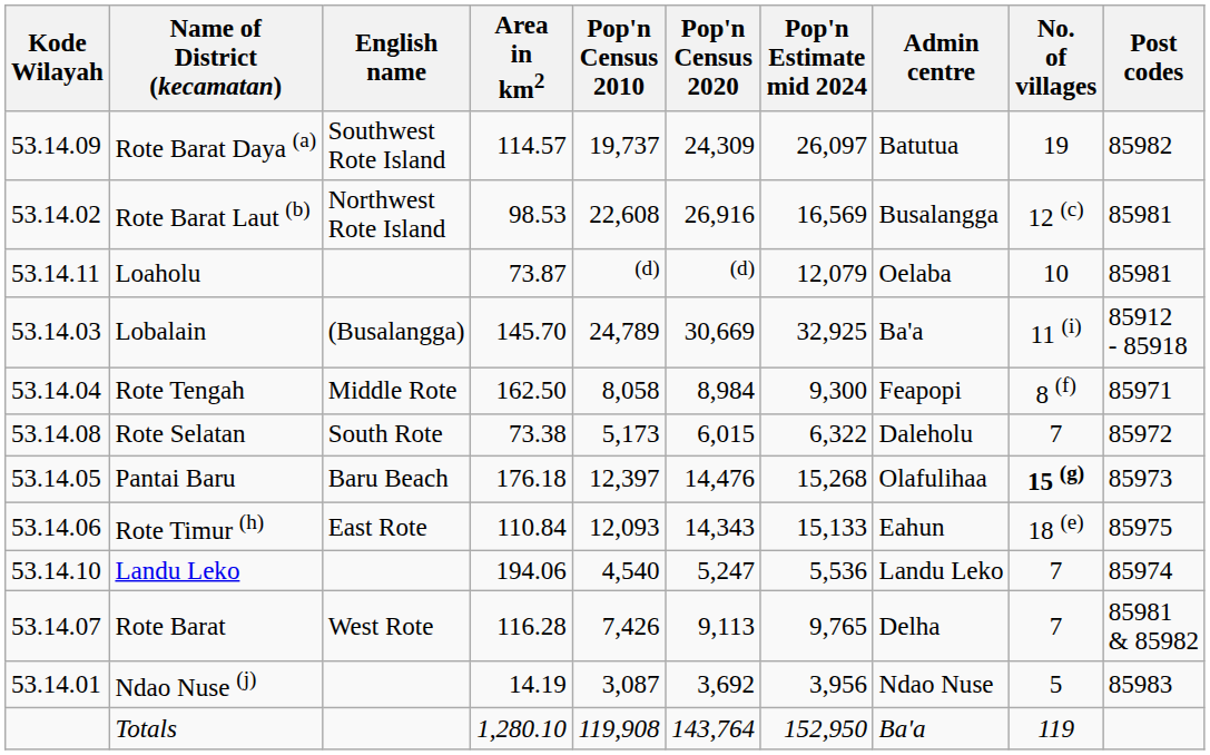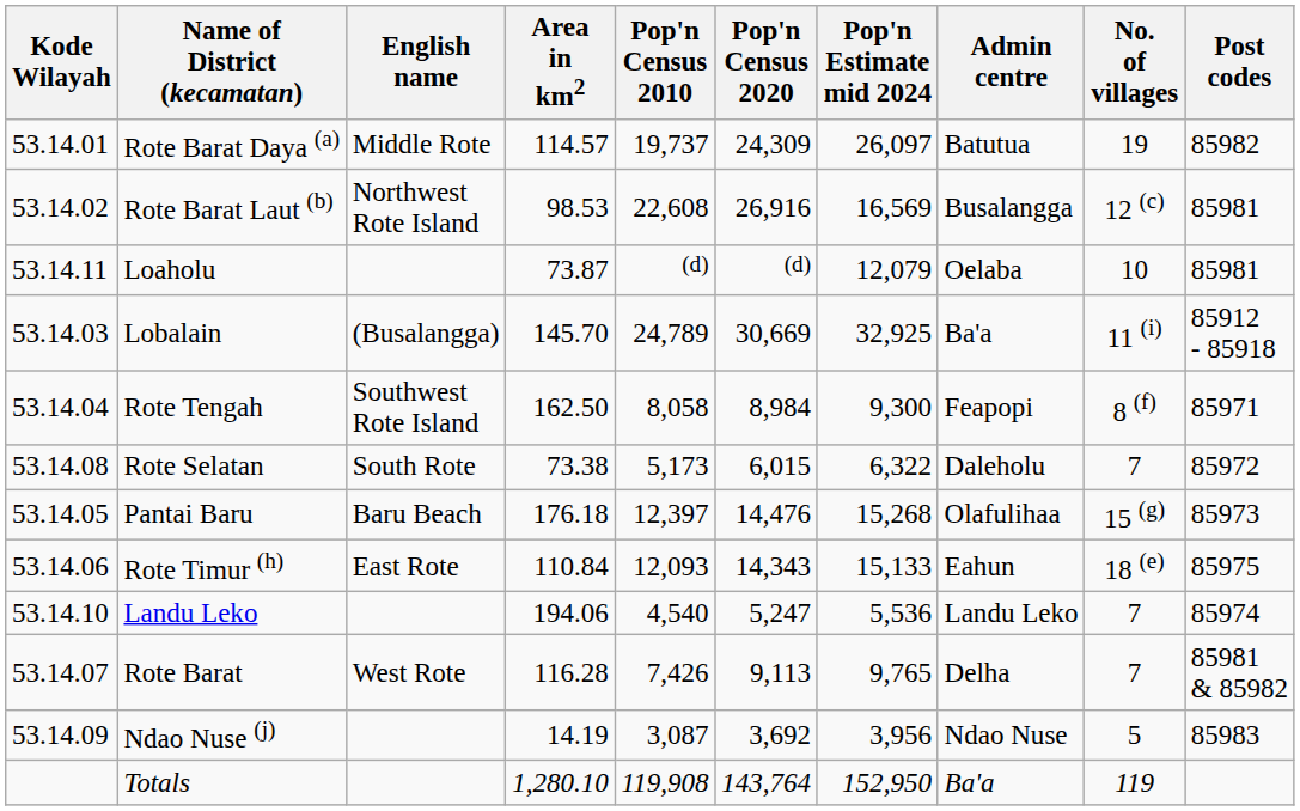 <table class="sortable wikitable">
 <tr>
 <th>Kode <br>Wilayah</th>
 <th>Name of<br>District<br>(<em>kecamatan</em>)</th>
 <th>English<br>name</th>
 <th>Area <br>in <br>km<sup>2</sup></th>
 <th>Pop'n<br>Census<br>2010</th>
 <th>Pop'n<br>Census<br>2020</th>
 <th>Pop'n<br>Estimate<br>mid 2024</th>
 <th>Admin <br> centre</th>
 <th>No.<br>of<br>villages</th>
 <th>Post<br>codes</th>
 </tr>
 <tr>
-<td>53.14.09</td>
+<td>53.14.01</td>
 <td>Rote Barat Daya <sup>(a)</sup> </td>
-<td>Southwest<br>Rote Island</td>
+<td>Middle Rote</td>
 <td align="right">114.57</td>
 <td align="right">19,737</td>
 <td align="right">24,309</td>
 <td align="right">26,097</td>
 <td>Batutua</td>
 <td align="center">19</td>
 <td>85982</td>
 </tr>
 <tr>
 <td>53.14.02</td>
 <td>Rote Barat Laut <sup>(b)</sup> </td>
 <td>Northwest<br>Rote Island</td>
 <td align="right">98.53</td>
 <td align="right">22,608</td>
 <td align="right">26,916</td>
 <td align="right">16,569</td>
 <td>Busalangga</td>
 <td align="center">12 <sup>(c)</sup></td>
 <td>85981</td>
 </tr>
 <tr>
 <td>53.14.11</td>
 <td>Loaholu </td>
 <td></td>
 <td align="right">73.87</td>
 <td align="right"><sup>(d)</sup></td>
 <td align="right"><sup>(d)</sup></td>
 <td align="right">12,079</td>
 <td>Oelaba</td>
 <td align="center">10</td>
 <td>85981</td>
 </tr>
 <tr>
 <td>53.14.03</td>
 <td>Lobalain </td>
 <td>(Busalangga)</td>
 <td align="right">145.70</td>
 <td align="right">24,789</td>
 <td align="right">30,669</td>
 <td align="right">32,925</td>
 <td>Ba'a</td>
 <td align="center">11 <sup>(i)</sup></td>
 <td>85912<br>- 85918</td>
 </tr>
 <tr>
 <td>53.14.04</td>
 <td>Rote Tengah </td>
-<td>Middle Rote</td>
+<td>Southwest<br>Rote Island</td>
 <td align="right">162.50</td>
 <td align="right">8,058</td>
 <td align="right">8,984</td>
 <td align="right">9,300</td>
 <td>Feapopi</td>
 <td align="center">8 <sup>(f)</sup></td>
 <td>85971</td>
 </tr>
 <tr>
 <td>53.14.08</td>
 <td>Rote Selatan </td>
 <td>South Rote</td>
 <td align="right">73.38</td>
 <td align="right">5,173</td>
 <td align="right">6,015</td>
 <td align="right">6,322</td>
 <td>Daleholu</td>
 <td align="center">7</td>
 <td>85972</td>
 </tr>
 <tr>
 <td>53.14.05</td>
 <td>Pantai Baru </td>
 <td>Baru Beach</td>
 <td align="right">176.18</td>
 <td align="right">12,397</td>
 <td align="right">14,476</td>
 <td align="right">15,268</td>
 <td>Olafulihaa</td>
-<td align="center"><strong>15 <sup>(g)</sup></strong></td>
+<td align="center">15 <sup>(g)</sup></td>
 <td>85973</td>
 </tr>
 <tr>
 <td>53.14.06</td>
 <td>Rote Timur <sup>(h)</sup> </td>
 <td>East Rote</td>
 <td align="right">110.84</td>
 <td align="right">12,093</td>
 <td align="right">14,343</td>
 <td align="right">15,133</td>
 <td>Eahun</td>
 <td align="center">18 <sup>(e)</sup></td>
 <td>85975</td>
 </tr>
 <tr>
 <td>53.14.10</td>
 <td><a href='#'>Landu Leko</a></td>
 <td></td>
 <td align="right">194.06</td>
 <td align="right">4,540</td>
 <td align="right">5,247</td>
 <td align="right">5,536</td>
 <td>Landu Leko</td>
 <td align="center">7</td>
 <td>85974</td>
 </tr>
 <tr>
 <td>53.14.07</td>
 <td>Rote Barat </td>
 <td>West Rote</td>
 <td align="right">116.28</td>
 <td align="right">7,426</td>
 <td align="right">9,113</td>
 <td align="right">9,765</td>
 <td>Delha</td>
 <td align="center">7</td>
 <td>85981<br>& 85982</td>
 </tr>
 <tr>
-<td>53.14.01</td>
+<td>53.14.09</td>
 <td>Ndao Nuse <sup>(j)</sup> </td>
 <td></td>
 <td align="right">14.19</td>
 <td align="right">3,087</td>
 <td align="right">3,692</td>
 <td align="right">3,956</td>
 <td>Ndao Nuse</td>
 <td align="center">5</td>
 <td>85983</td>
 </tr>
 <tr>
 <td></td>
 <td><em>Totals</em></td>
 <td></td>
 <td align="right"><em>1,280.10</em></td>
 <td align="right"><em>119,908</em></td>
 <td align="right"><em>143,764</em></td>
 <td align="right"><em>152,950</em></td>
 <td><em>Ba'a</em></td>
 <td align="center"><em>119</em></td>
 <td></td>
 </tr>
 </table>
